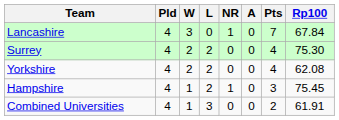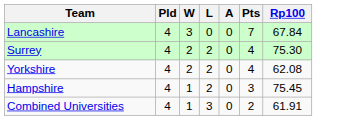 <table class="wikitable" style="text-align: center;">
 <tr>
 <th width=200>Team</th>
 <th width=20>Pld</th>
 <th width=20>W</th>
 <th width=20>L</th>
-<th width=20>NR</th>
 <th width=20>A</th>
 <th width=20>Pts</th>
 <th width=60><a href='#'>Rp100</a></th>
 </tr>
 <tr bgcolor="#ccffcc">
 <td align=left><a href='#'>Lancashire</a></td>
 <td>4</td>
 <td>3</td>
 <td>0</td>
-<td>1</td>
 <td>0</td>
 <td>7</td>
 <td>67.84</td>
 </tr>
 <tr bgcolor="#ccffcc">
 <td align=left><a href='#'>Surrey</a></td>
 <td>4</td>
 <td>2</td>
 <td>2</td>
 <td>0</td>
-<td>0</td>
 <td>4</td>
 <td>75.30</td>
 </tr>
 <tr>
 <td align=left><a href='#'>Yorkshire</a></td>
 <td>4</td>
 <td>2</td>
 <td>2</td>
 <td>0</td>
-<td>0</td>
 <td>4</td>
 <td>62.08</td>
 </tr>
 <tr>
 <td align=left><a href='#'>Hampshire</a></td>
 <td>4</td>
 <td>1</td>
 <td>2</td>
-<td>1</td>
 <td>0</td>
 <td>3</td>
 <td>75.45</td>
 </tr>
 <tr>
 <td align=left><a href='#'>Combined Universities</a></td>
 <td>4</td>
 <td>1</td>
 <td>3</td>
 <td>0</td>
-<td>0</td>
 <td>2</td>
 <td>61.91</td>
 </tr>
 </table>
